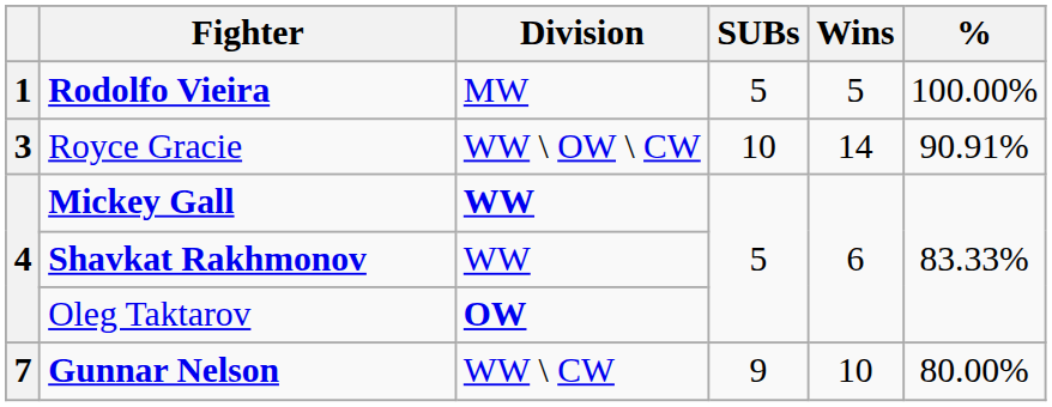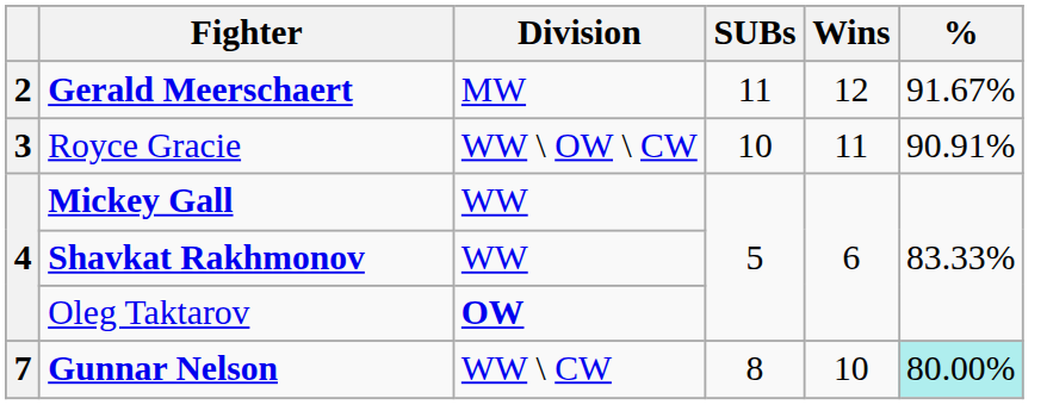 <table class=wikitable>
 <tr>
 <th></th>
 <th width=180>Fighter</th>
 <th>Division</th>
 <th>SUBs</th>
 <th>Wins</th>
 <th>%</th>
 </tr>
 <tr>
-<th>1</th>
-<td> <strong><a href='#'>Rodolfo Vieira</a></strong></td>
+<th>2</th>
+<td> <strong><a href='#'>Gerald Meerschaert</a></strong></td>
 <td><a href='#'>MW</a></td>
-<td align=center>5</td>
-<td align=center>5</td>
-<td align=center>100.00%</td>
+<td align=center>11</td>
+<td align=center>12</td>
+<td align=center>91.67%</td>
 </tr>
 <tr>
 <th>3</th>
 <td> <a href='#'>Royce Gracie</a></td>
 <td><a href='#'>WW</a> \ <a href='#'>OW</a> \ <a href='#'>CW</a></td>
 <td align=center>10</td>
-<td align=center>14</td>
+<td align=center>11</td>
 <td align=center>90.91%</td>
 </tr>
 <tr>
 <th rowspan=3>4</th>
 <td> <strong><a href='#'>Mickey Gall</a></strong></td>
-<td><strong><a href='#'>WW</a></strong></td>
+<td><a href='#'>WW</a></td>
 <td rowspan="3" align="center">5</td>
 <td rowspan="3" align="center">6</td>
 <td rowspan="3" align="center">83.33%</td>
 </tr>
 <tr>
 <td> <strong><a href='#'>Shavkat Rakhmonov</a></strong></td>
 <td><a href='#'>WW</a></td>
 </tr>
 <tr>
 <td> <a href='#'>Oleg Taktarov</a></td>
 <td><strong><a href='#'>OW</a></strong></td>
 </tr>
 <tr>
 <th>7</th>
 <td> <strong><a href='#'>Gunnar Nelson</a></strong></td>
 <td><a href='#'>WW</a> \ <a href='#'>CW</a></td>
-<td align="center">9</td>
+<td align="center">8</td>
 <td align="center">10</td>
-<td align="center">80.00%</td>
+<td align="center" style="background: paleturquoise;">80.00%</td>
 </tr>
 </table>
